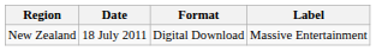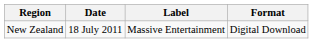 <table class=wikitable>
 <tr>
 <th>Region</th>
 <th>Date</th>
+<th>Label</th>
 <th>Format</th>
-<th>Label</th>
 </tr>
 <tr>
 <td>New Zealand</td>
 <td>18 July 2011</td>
+<td>Massive Entertainment</td>
 <td>Digital Download</td>
-<td>Massive Entertainment</td>
 </tr>
 </table>
